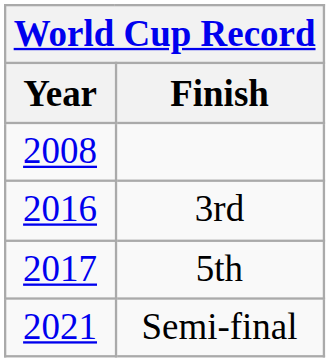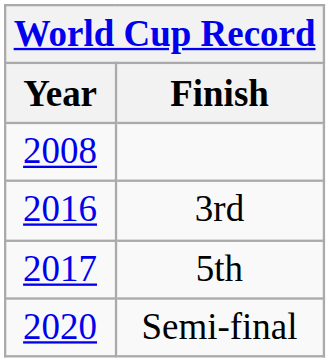 <table class="wikitable" style="text-align: center;">
 <tr>
 <th colspan=2><a href='#'>World Cup Record</a></th>
 </tr>
 <tr>
 <th>Year</th>
 <th>Finish</th>
 </tr>
 <tr>
 <td> <a href='#'>2008</a></td>
 <td></td>
 </tr>
 <tr>
 <td> <a href='#'>2016</a></td>
 <td>3rd</td>
 </tr>
 <tr>
 <td> <a href='#'>2017</a></td>
 <td>5th</td>
 </tr>
 <tr>
-<td> <a href='#'>2021</a></td>
+<td> <a href='#'>2020</a></td>
 <td>Semi-final</td>
 </tr>
 </table>
